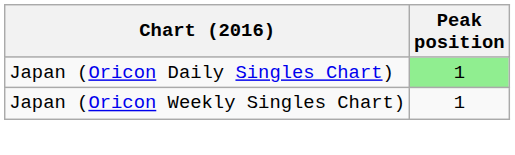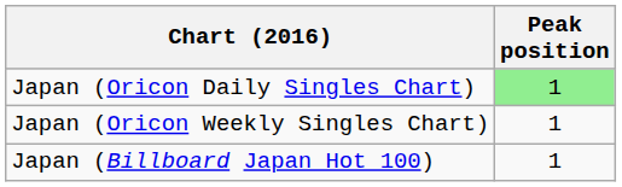 <table class="wikitable sortable" border="1">
 <tr>
 <th>Chart (2016)</th>
 <th>Peak<br>position</th>
 </tr>
 <tr>
 <td>Japan (<a href='#'>Oricon</a> Daily <a href='#'>Singles Chart</a>)</td>
 <td style="background: lightgreen; text-align:center;">1</td>
 </tr>
 <tr>
 <td>Japan (<a href='#'>Oricon</a> Weekly Singles Chart)</td>
 <td style="text-align:center;">1</td>
 </tr>
+<tr>
+<td>Japan (<em><a href='#'>Billboard</a></em> <a href='#'>Japan Hot 100</a>)</td>
+<td style="text-align:center;">1</td>
+</tr>
 </table>
